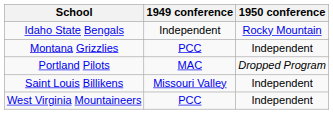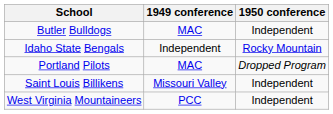 <table class="wikitable sortable">
 <tr>
 <th>School</th>
 <th>1949 conference</th>
 <th>1950 conference</th>
 </tr>
 <tr style="text-align:center;">
+<td><a href='#'>Butler</a> <a href='#'>Bulldogs</a></td>
+<td><a href='#'>MAC</a></td>
+<td>Independent</td>
+</tr>
+<tr style="text-align:center;">
 <td><a href='#'>Idaho State</a> <a href='#'>Bengals</a></td>
 <td>Independent</td>
 <td><a href='#'>Rocky Mountain</a></td>
-</tr>
-<tr style="text-align:center;">
-<td><a href='#'>Montana</a> <a href='#'>Grizzlies</a></td>
-<td><a href='#'>PCC</a></td>
-<td>Independent</td>
 </tr>
 <tr style="text-align:center;">
 <td><a href='#'>Portland</a> <a href='#'>Pilots</a></td>
 <td><a href='#'>MAC</a></td>
 <td><em>Dropped Program</em></td>
 </tr>
 <tr style="text-align:center;">
 <td><a href='#'>Saint Louis</a> <a href='#'>Billikens</a></td>
 <td><a href='#'>Missouri Valley</a></td>
 <td>Independent</td>
 </tr>
 <tr style="text-align:center;">
 <td><a href='#'>West Virginia</a> <a href='#'>Mountaineers</a></td>
 <td><a href='#'>PCC</a></td>
 <td>Independent</td>
 </tr>
 </table>
